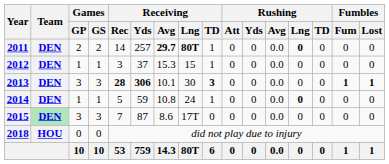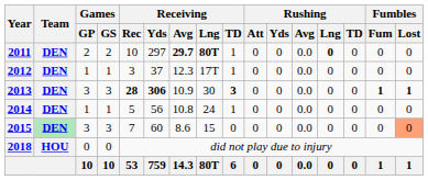 <table class="wikitable" style="text-align:center;">
 <tr>
 <th rowspan="2">Year</th>
 <th rowspan="2">Team</th>
 <th colspan="2">Games</th>
 <th colspan="5">Receiving</th>
 <th colspan="5">Rushing</th>
 <th colspan="2">Fumbles</th>
 </tr>
 <tr>
 <th>GP</th>
 <th>GS</th>
 <th>Rec</th>
 <th>Yds</th>
 <th>Avg</th>
 <th>Lng</th>
 <th>TD</th>
 <th>Att</th>
 <th>Yds</th>
 <th>Avg</th>
 <th>Lng</th>
 <th>TD</th>
 <th>Fum</th>
 <th>Lost</th>
 </tr>
 <tr>
 <th><a href='#'>2011</a></th>
 <th><a href='#'>DEN</a></th>
 <td>2</td>
 <td>2</td>
-<td>14</td>
-<td>257</td>
+<td>10</td>
+<td>297</td>
 <td><strong>29.7</strong></td>
 <td><strong>80T</strong></td>
 <td>1</td>
 <td>0</td>
 <td>0</td>
 <td>0.0</td>
 <td><strong>0</strong></td>
 <td>0</td>
 <td>0</td>
 <td>0</td>
 </tr>
 <tr>
 <th><a href='#'>2012</a></th>
 <th><a href='#'>DEN</a></th>
 <td>1</td>
 <td>1</td>
 <td>3</td>
 <td>37</td>
-<td>15.3</td>
-<td>15</td>
+<td>12.3</td>
+<td>17T</td>
 <td>1</td>
 <td>0</td>
 <td>0</td>
 <td>0.0</td>
 <td>0</td>
 <td>0</td>
 <td>0</td>
 <td>0</td>
 </tr>
 <tr>
 <th><a href='#'>2013</a></th>
 <th><a href='#'>DEN</a></th>
 <td>3</td>
 <td>3</td>
 <td><strong>28</strong></td>
 <td><strong>306</strong></td>
-<td>10.1</td>
+<td>10.9</td>
 <td>30</td>
 <td><strong>3</strong></td>
 <td>0</td>
 <td>0</td>
 <td>0.0</td>
 <td>0</td>
 <td>0</td>
 <td><strong>1</strong></td>
 <td><strong>1</strong></td>
 </tr>
 <tr>
 <th><a href='#'>2014</a></th>
 <th><a href='#'>DEN</a></th>
 <td>1</td>
 <td>1</td>
 <td>5</td>
-<td>59</td>
+<td>56</td>
 <td>10.8</td>
 <td>24</td>
 <td>1</td>
 <td>0</td>
 <td>0</td>
 <td>0.0</td>
-<td><strong>0</strong></td>
+<td>0</td>
 <td>0</td>
 <td>0</td>
 <td>0</td>
 </tr>
 <tr>
 <th><a href='#'>2015</a></th>
 <th style="background:#afe6ba; width:3em;"><a href='#'>DEN</a></th>
 <td>3</td>
 <td>3</td>
 <td>7</td>
-<td>87</td>
+<td>60</td>
 <td>8.6</td>
-<td>17T</td>
+<td>15</td>
 <td>0</td>
 <td>0</td>
 <td>0</td>
 <td>0.0</td>
 <td>0</td>
 <td>0</td>
 <td>0</td>
-<td>0</td>
+<td style="background: lightsalmon;">0</td>
 </tr>
 <tr>
 <th><a href='#'>2018</a></th>
 <th><a href='#'>HOU</a></th>
 <td>0</td>
 <td>0</td>
 <td colspan="14"><em>did not play due to injury</em></td>
 </tr>
 <tr>
 <th colspan="2"></th>
 <th>10</th>
 <th>10</th>
 <th>53</th>
 <th>759</th>
 <th>14.3</th>
 <th>80T</th>
 <th>6</th>
 <th>0</th>
 <th>0</th>
 <th>0.0</th>
 <th>0</th>
 <th>0</th>
 <th>1</th>
 <th>1</th>
 </tr>
 </table>
